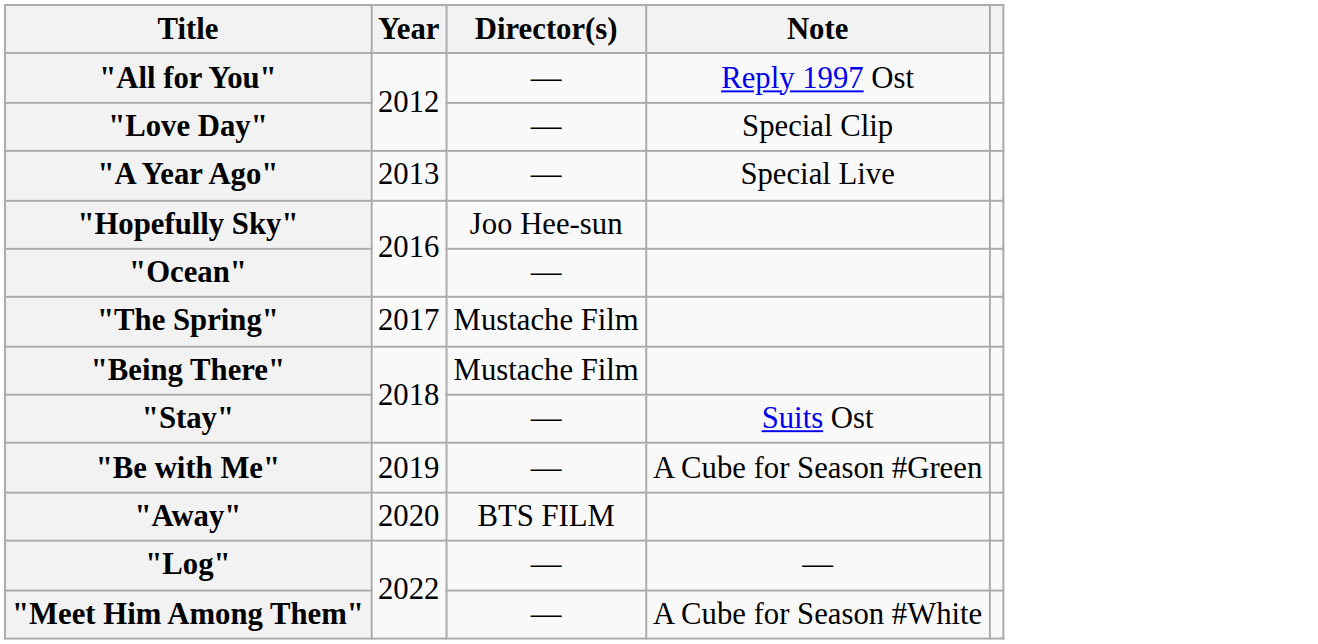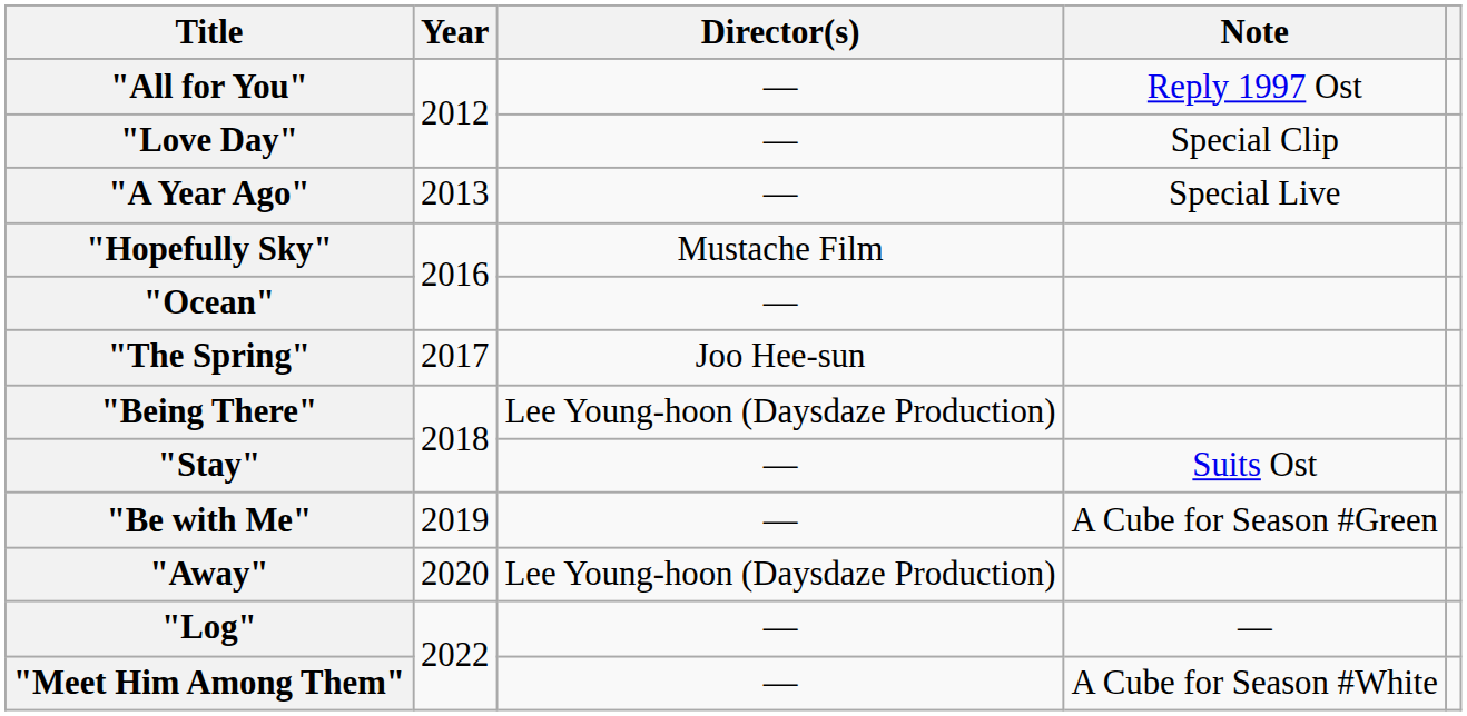 <table class="wikitable plainrowheaders" style="text-align:center">
 <tr>
 <th scope="col">Title</th>
 <th scope="col">Year</th>
 <th scope="col">Director(s)</th>
 <th scope="col">Note</th>
 <th scope="col"></th>
 </tr>
 <tr>
 <th scope="row">"All for You" <br></th>
 <td rowspan="2">2012</td>
 <td>—</td>
 <td><a href='#'>Reply 1997</a> Ost</td>
 <td></td>
 </tr>
 <tr>
 <th scope="row">"Love Day" <br></th>
 <td>—</td>
 <td>Special Clip</td>
 <td></td>
 </tr>
 <tr>
 <th scope="row">"A Year Ago" <br></th>
 <td>2013</td>
 <td>—</td>
 <td>Special Live</td>
 <td></td>
 </tr>
 <tr>
 <th scope="row">"Hopefully Sky"</th>
 <td rowspan="2">2016</td>
-<td>Joo Hee-sun</td>
+<td>Mustache Film</td>
 <td></td>
 <td></td>
 </tr>
 <tr>
 <th scope="row">"Ocean" <br></th>
 <td>—</td>
 <td></td>
 <td></td>
 </tr>
 <tr>
 <th scope="row">"The Spring"</th>
 <td>2017</td>
-<td>Mustache Film</td>
+<td>Joo Hee-sun</td>
 <td></td>
 <td></td>
 </tr>
 <tr>
 <th scope="row">"Being There"</th>
 <td rowspan="2">2018</td>
-<td>Mustache Film</td>
+<td>Lee Young-hoon (Daysdaze Production)</td>
 <td></td>
 <td></td>
 </tr>
 <tr>
 <th scope="row">"Stay"</th>
 <td>—</td>
 <td><a href='#'>Suits</a> Ost</td>
 <td></td>
 </tr>
 <tr>
 <th scope="row">"Be with Me" <br></th>
 <td>2019</td>
 <td>—</td>
 <td>A Cube for Season #Green</td>
 <td></td>
 </tr>
 <tr>
 <th scope="row">"Away"</th>
 <td>2020</td>
-<td>BTS FILM</td>
+<td>Lee Young-hoon (Daysdaze Production)</td>
 <td></td>
 <td></td>
 </tr>
 <tr>
 <th scope="row">"Log"</th>
 <td rowspan="2">2022</td>
 <td>—</td>
 <td>—</td>
 <td></td>
 </tr>
 <tr>
 <th scope="row">"Meet Him Among Them"</th>
 <td>—</td>
 <td>A Cube for Season #White</td>
 <td></td>
 </tr>
 </table>
